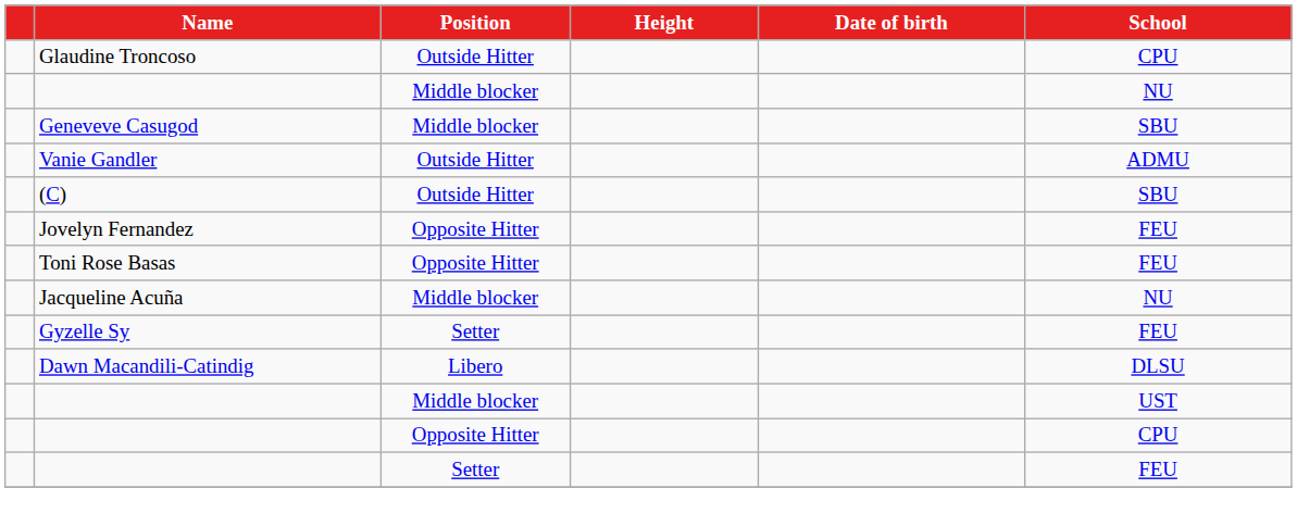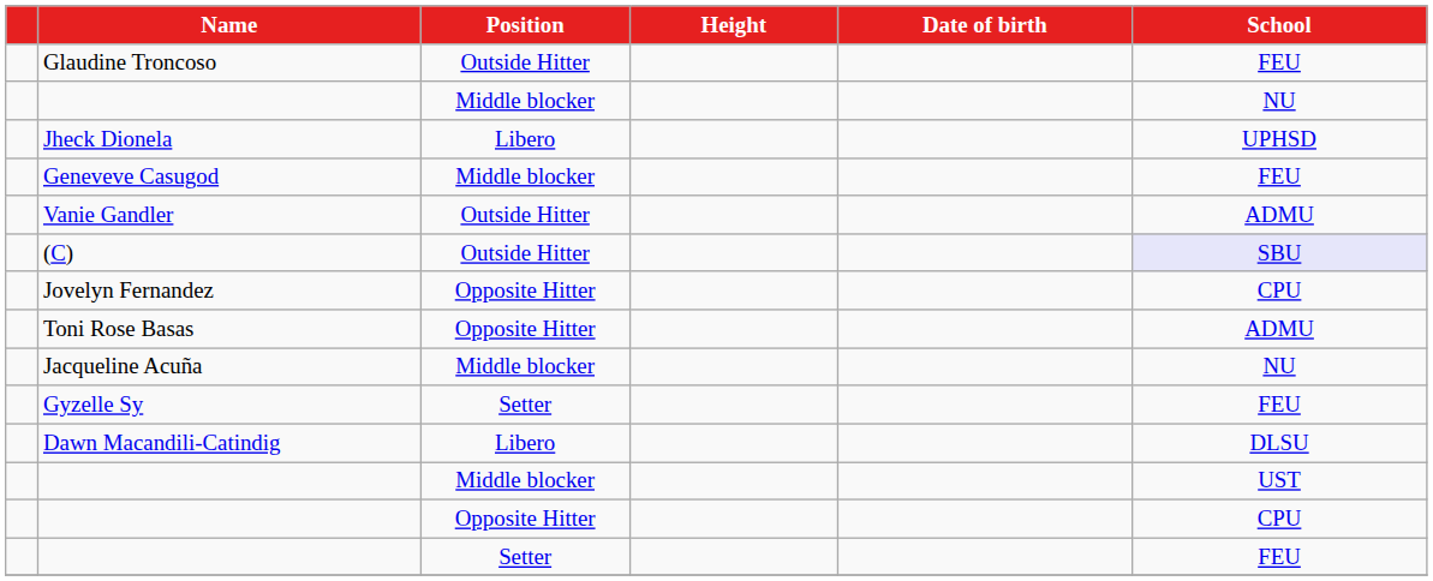 <table class="wikitable sortable" style="font-size:88%; text-align:center; width:100%;">
 <tr>
 <th style="width:1em; background:#E62020; color:white;"></th>
 <th style="width:17em; background:#E62020; color:white;">Name</th>
 <th style="width:9em; background:#E62020; color:white;">Position</th>
 <th style="width:9em; background:#E62020; color:white;">Height</th>
 <th style="width:13em; background:#E62020; color:white;">Date of birth</th>
 <th style="width:13em; background:#E62020; color:white;">School</th>
 </tr>
 <tr align=center>
 <td></td>
 <td align=left> Glaudine Troncoso</td>
 <td><a href='#'>Outside Hitter</a></td>
 <td></td>
 <td align=right></td>
-<td><a href='#'>CPU</a></td>
+<td><a href='#'>FEU</a></td>
 </tr>
 <tr align=center>
 <td></td>
 <td align=left> </td>
 <td><a href='#'>Middle blocker</a></td>
 <td></td>
 <td align=right></td>
 <td><a href='#'>NU</a></td>
 </tr>
 <tr align=center>
 <td></td>
+<td align=left> <a href='#'>Jheck Dionela</a></td>
+<td><a href='#'>Libero</a></td>
+<td></td>
+<td align=right></td>
+<td><a href='#'>UPHSD</a></td>
+</tr>
+<tr align=center>
+<td></td>
 <td align=left> <a href='#'>Geneveve Casugod</a></td>
 <td><a href='#'>Middle blocker</a></td>
 <td></td>
 <td align=right></td>
-<td><a href='#'>SBU</a></td>
+<td align=center><a href='#'>FEU</a></td>
 </tr>
 <tr align=center>
 <td></td>
 <td align=left> <a href='#'>Vanie Gandler</a></td>
 <td><a href='#'>Outside Hitter</a></td>
 <td></td>
 <td align=right></td>
 <td><a href='#'>ADMU</a></td>
 </tr>
 <tr align=center>
 <td></td>
 <td align=left>  (<a href='#'>C</a>)</td>
 <td><a href='#'>Outside Hitter</a></td>
 <td></td>
 <td align=right></td>
-<td><a href='#'>SBU</a></td>
+<td style="background: lavender;"><a href='#'>SBU</a></td>
 </tr>
 <tr align=center>
 <td></td>
 <td align="left"> Jovelyn Fernandez</td>
 <td><a href='#'>Opposite Hitter</a></td>
 <td></td>
 <td align=right></td>
-<td><a href='#'>FEU</a></td>
+<td><a href='#'>CPU</a></td>
 </tr>
 <tr align=center>
 <td></td>
 <td align=left> Toni Rose Basas</td>
 <td><a href='#'>Opposite Hitter</a></td>
 <td></td>
 <td align=right></td>
-<td><a href='#'>FEU</a></td>
+<td><a href='#'>ADMU</a></td>
 </tr>
 <tr align=center>
 <td></td>
 <td align=left> Jacqueline Acuña</td>
 <td><a href='#'>Middle blocker</a></td>
 <td></td>
 <td align=right></td>
 <td><a href='#'>NU</a></td>
 </tr>
 <tr align=center>
 <td></td>
 <td align=left> <a href='#'>Gyzelle Sy</a></td>
 <td><a href='#'>Setter</a></td>
 <td></td>
 <td align=right></td>
 <td><a href='#'>FEU</a></td>
 </tr>
 <tr align=center>
 <td></td>
 <td align="left"> <a href='#'>Dawn Macandili-Catindig</a></td>
 <td><a href='#'>Libero</a></td>
 <td></td>
 <td align="right"></td>
 <td><a href='#'>DLSU</a></td>
 </tr>
 <tr align=center>
 <td></td>
 <td align=left> </td>
 <td><a href='#'>Middle blocker</a></td>
 <td></td>
 <td align=right></td>
 <td><a href='#'>UST</a></td>
 </tr>
 <tr align=center>
 <td></td>
 <td align="left"> </td>
 <td><a href='#'>Opposite Hitter</a></td>
 <td></td>
 <td align=right></td>
 <td><a href='#'>CPU</a></td>
 </tr>
 <tr align=center>
 <td></td>
 <td align=left> </td>
 <td><a href='#'>Setter</a></td>
 <td></td>
 <td align=right></td>
 <td><a href='#'>FEU</a></td>
 </tr>
 <tr align=center>
 </tr>
 </table>
